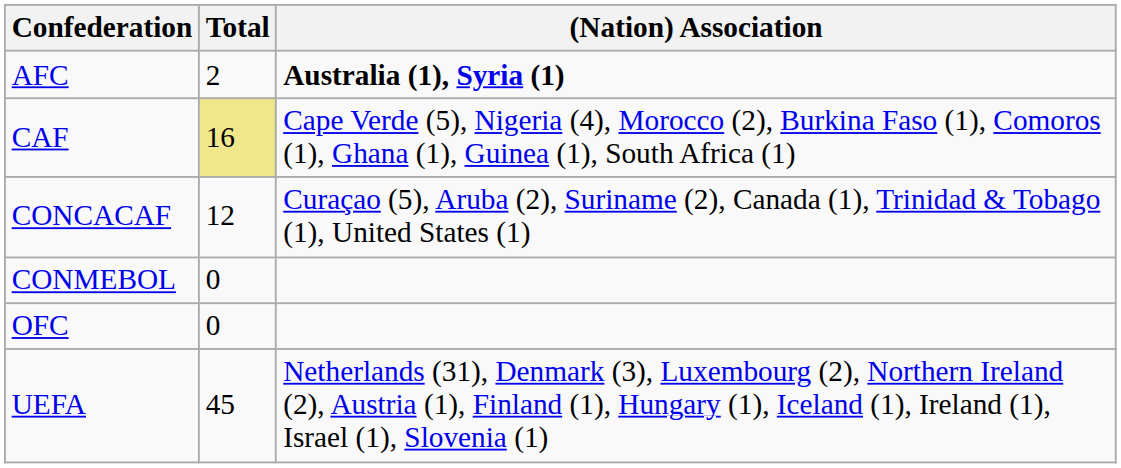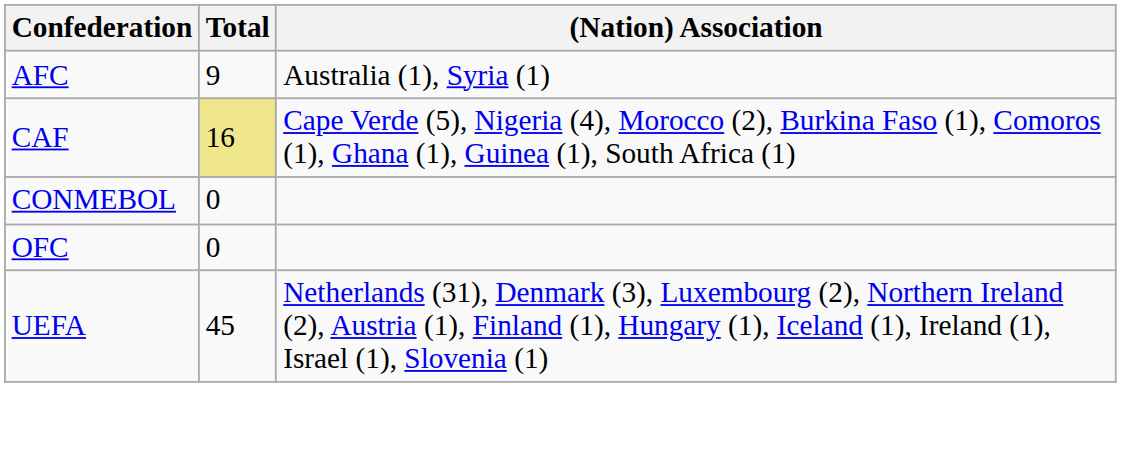 <table class="wikitable sortable" style="text-align:left">
 <tr>
 <th scope="row">Confederation</th>
 <th scope="col">Total</th>
 <th scope="col" class="unsortable">(Nation) Association</th>
 </tr>
 <tr>
 <td><a href='#'>AFC</a></td>
-<td>2</td>
-<td><strong> Australia (1),  <a href='#'>Syria</a> (1)</strong></td>
+<td>9</td>
+<td> Australia (1),  <a href='#'>Syria</a> (1)</td>
 </tr>
 <tr>
 <td><a href='#'>CAF</a></td>
 <td style="background: khaki;">16</td>
 <td> <a href='#'>Cape Verde</a> (5),  <a href='#'>Nigeria</a> (4),  <a href='#'>Morocco</a> (2),  <a href='#'>Burkina Faso</a> (1),  <a href='#'>Comoros</a> (1),  <a href='#'>Ghana</a> (1),  <a href='#'>Guinea</a> (1),  South Africa (1)</td>
-</tr>
-<tr>
-<td><a href='#'>CONCACAF</a></td>
-<td>12</td>
-<td> <a href='#'>Curaçao</a> (5),  <a href='#'>Aruba</a> (2),  <a href='#'>Suriname</a> (2),  Canada (1),  <a href='#'>Trinidad & Tobago</a> (1),  United States (1)</td>
 </tr>
 <tr>
 <td><a href='#'>CONMEBOL</a></td>
 <td>0</td>
 <td> </td>
 </tr>
 <tr>
 <td><a href='#'>OFC</a></td>
 <td>0</td>
 <td> </td>
 </tr>
 <tr>
 <td><a href='#'>UEFA</a></td>
 <td>45</td>
 <td> <a href='#'>Netherlands</a> (31),  <a href='#'>Denmark</a> (3),  <a href='#'>Luxembourg</a> (2),  <a href='#'>Northern Ireland</a> (2),  <a href='#'>Austria</a> (1),  <a href='#'>Finland</a> (1),  <a href='#'>Hungary</a> (1),  <a href='#'>Iceland</a> (1),  Ireland (1),  Israel (1),  <a href='#'>Slovenia</a> (1)</td>
 </tr>
 </table>
